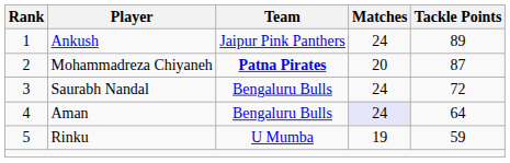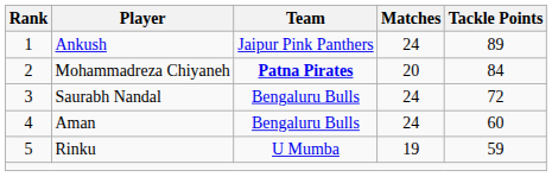 <table class="wikitable" style="text-align: center;">
 <tr>
 <th>Rank</th>
 <th>Player</th>
 <th>Team</th>
 <th>Matches</th>
 <th>Tackle Points</th>
 </tr>
 <tr>
 <td>1</td>
 <td style="text-align:left"> <a href='#'>Ankush</a></td>
 <td><a href='#'>Jaipur Pink Panthers</a></td>
 <td>24</td>
 <td>89</td>
 </tr>
 <tr>
 <td>2</td>
 <td style="text-align:left"> Mohammadreza Chiyaneh</td>
 <td><strong><a href='#'>Patna Pirates</a></strong></td>
 <td>20</td>
-<td>87</td>
+<td>84</td>
 </tr>
 <tr>
 <td>3</td>
 <td style="text-align:left"> Saurabh Nandal</td>
 <td><a href='#'>Bengaluru Bulls</a></td>
 <td>24</td>
 <td>72</td>
 </tr>
 <tr>
 <td>4</td>
 <td style="text-align:left"> Aman</td>
 <td><a href='#'>Bengaluru Bulls</a></td>
-<td style="background: lavender;">24</td>
-<td>64</td>
+<td>24</td>
+<td>60</td>
 </tr>
 <tr>
 <td>5</td>
 <td style="text-align:left"> Rinku</td>
 <td><a href='#'>U Mumba</a></td>
 <td>19</td>
 <td>59</td>
 </tr>
 <tr>
 <td colspan="5"></td>
 </tr>
 </table>
